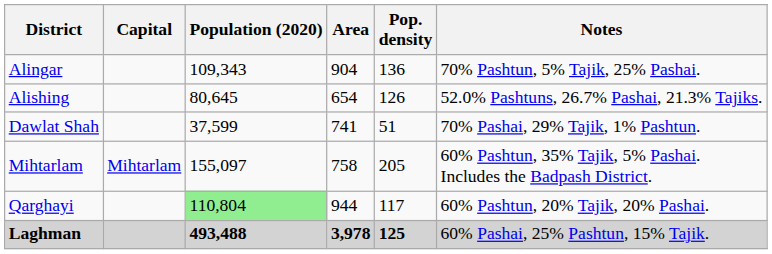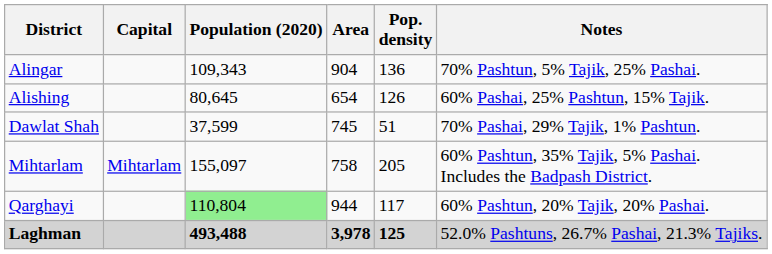 <table class="wikitable sortable" style="font-size:90%;">
 <tr>
 <th>District</th>
 <th>Capital</th>
 <th>Population (2020)</th>
 <th>Area</th>
 <th>Pop.<br>density</th>
 <th>Notes</th>
 </tr>
 <tr>
 <td><a href='#'>Alingar</a></td>
 <td></td>
 <td>109,343</td>
 <td>904</td>
 <td>136</td>
 <td>70% <a href='#'>Pashtun</a>, 5% <a href='#'>Tajik</a>, 25% <a href='#'>Pashai</a>.</td>
 </tr>
 <tr>
 <td><a href='#'>Alishing</a></td>
 <td></td>
 <td>80,645</td>
 <td>654</td>
 <td>126</td>
-<td>52.0% <a href='#'>Pashtuns</a>, 26.7% <a href='#'>Pashai</a>, 21.3% <a href='#'>Tajiks</a>.</td>
+<td>60% <a href='#'>Pashai</a>, 25% <a href='#'>Pashtun</a>, 15% <a href='#'>Tajik</a>.</td>
 </tr>
 <tr>
 <td><a href='#'>Dawlat Shah</a></td>
 <td></td>
 <td>37,599</td>
-<td>741</td>
+<td>745</td>
 <td>51</td>
 <td>70% <a href='#'>Pashai</a>, 29% <a href='#'>Tajik</a>, 1% <a href='#'>Pashtun</a>.</td>
 </tr>
 <tr>
 <td><a href='#'>Mihtarlam</a></td>
 <td><a href='#'>Mihtarlam</a></td>
 <td>155,097</td>
 <td>758</td>
 <td>205</td>
 <td>60% <a href='#'>Pashtun</a>, 35% <a href='#'>Tajik</a>, 5% <a href='#'>Pashai</a>.<br>Includes the <a href='#'>Badpash District</a>.</td>
 </tr>
 <tr>
 <td><a href='#'>Qarghayi</a></td>
 <td></td>
 <td style="background: lightgreen;">110,804</td>
 <td>944</td>
 <td>117</td>
 <td>60% <a href='#'>Pashtun</a>, 20% <a href='#'>Tajik</a>, 20% <a href='#'>Pashai</a>.</td>
 </tr>
 <tr bgcolor="#d3d3d3">
 <td><strong>Laghman</strong></td>
 <td></td>
 <td><strong>493,488</strong></td>
 <td><strong>3,978</strong></td>
 <td><strong>125</strong></td>
-<td>60% <a href='#'>Pashai</a>, 25% <a href='#'>Pashtun</a>, 15% <a href='#'>Tajik</a>.</td>
+<td>52.0% <a href='#'>Pashtuns</a>, 26.7% <a href='#'>Pashai</a>, 21.3% <a href='#'>Tajiks</a>.</td>
 </tr>
 </table>
